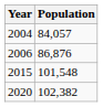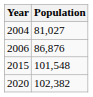 <table class="wikitable">
 <tr>
 <th>Year</th>
 <th>Population</th>
 </tr>
 <tr>
 <td>2004</td>
-<td>84,057</td>
+<td>81,027</td>
 </tr>
 <tr>
 <td>2006</td>
 <td>86,876</td>
 </tr>
 <tr>
 <td>2015</td>
 <td>101,548</td>
 </tr>
 <tr>
 <td>2020</td>
 <td>102,382</td>
 </tr>
 </table>
